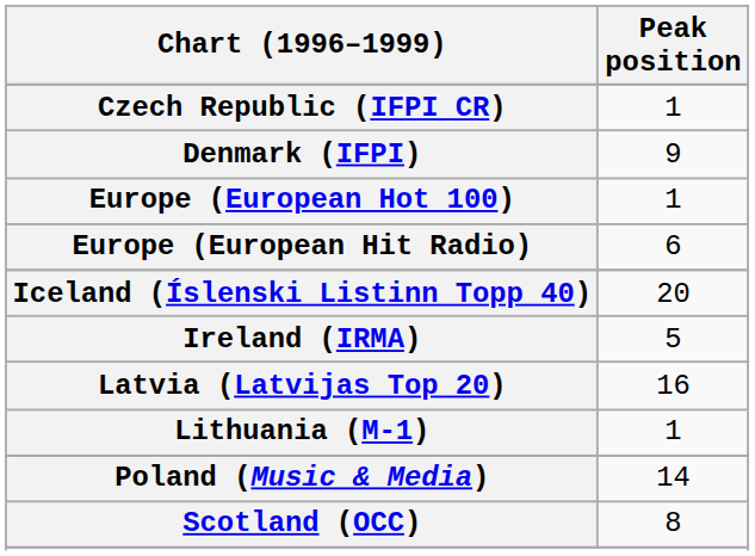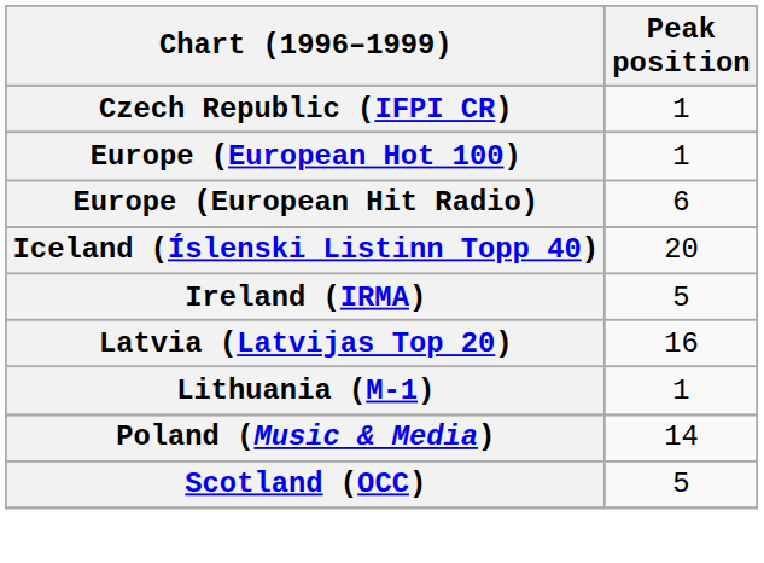 <table class="wikitable sortable plainrowheaders" style="text-align:center">
 <tr>
 <th scope="col">Chart (1996–1999)</th>
 <th scope="col">Peak<br>position</th>
 </tr>
 <tr>
 </tr>
 <tr>
 </tr>
 <tr>
 </tr>
 <tr>
 </tr>
 <tr>
 </tr>
 <tr>
 <th scope="row">Czech Republic (<a href='#'>IFPI CR</a>)</th>
 <td>1</td>
-</tr>
-<tr>
-<th scope="row">Denmark (<a href='#'>IFPI</a>)</th>
-<td>9</td>
 </tr>
 <tr>
 <th scope="row">Europe (<a href='#'>European Hot 100</a>)</th>
 <td>1</td>
 </tr>
 <tr>
 <th scope="row">Europe (European Hit Radio)</th>
 <td>6</td>
 </tr>
 <tr>
 </tr>
 <tr>
 <th scope="row">Iceland (<a href='#'>Íslenski Listinn Topp 40</a>)</th>
 <td>20</td>
 </tr>
 <tr>
 <th scope="row">Ireland (<a href='#'>IRMA</a>)</th>
 <td>5</td>
 </tr>
 <tr>
 <th scope="row">Latvia (<a href='#'>Latvijas Top 20</a>)</th>
 <td>16</td>
 </tr>
 <tr>
 <th scope="row">Lithuania (<a href='#'>M-1</a>)</th>
 <td>1</td>
 </tr>
 <tr>
 </tr>
 <tr>
 </tr>
 <tr>
 </tr>
 <tr>
 </tr>
 <tr>
 <th scope="row">Poland (<em><a href='#'>Music & Media</a></em>)</th>
 <td>14</td>
 </tr>
 <tr>
 <th scope="row"><a href='#'>Scotland</a> (<a href='#'>OCC</a>)</th>
-<td>8</td>
+<td>5</td>
 </tr>
 <tr>
 </tr>
 <tr>
 </tr>
 <tr>
 </tr>
 <tr>
 </tr>
 <tr>
 </tr>
 <tr>
 </tr>
 <tr>
 </tr>
 <tr>
 </tr>
 <tr>
 </tr>
 </table>
